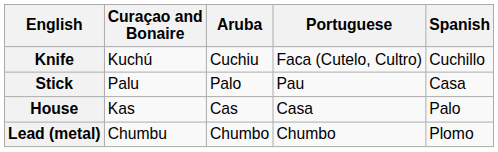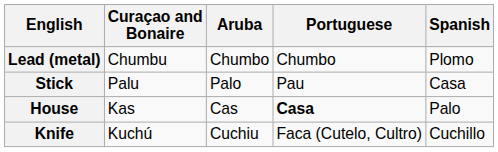 <table class="wikitable">
 <tr>
 <th scope="col">English</th>
 <th>Curaçao and <br>Bonaire</th>
 <th>Aruba</th>
 <th scope="col">Portuguese</th>
 <th scope="col">Spanish</th>
 </tr>
 <tr>
-<th scope="row">Knife</th>
-<td>Kuchú</td>
-<td>Cuchiu</td>
-<td>Faca (Cutelo, Cultro)</td>
-<td>Cuchillo</td>
+<th scope="row">Lead (metal)</th>
+<td>Chumbu</td>
+<td>Chumbo</td>
+<td>Chumbo</td>
+<td>Plomo</td>
 </tr>
 <tr>
 <th scope="row">Stick</th>
 <td>Palu</td>
 <td>Palo</td>
 <td>Pau</td>
 <td>Casa</td>
 </tr>
 <tr>
 <th scope="row">House</th>
 <td>Kas</td>
 <td>Cas</td>
-<td>Casa</td>
+<td><strong>Casa</strong></td>
 <td>Palo</td>
 </tr>
 <tr>
-<th scope="row">Lead (metal)</th>
-<td>Chumbu</td>
-<td>Chumbo</td>
-<td>Chumbo</td>
-<td>Plomo</td>
+<th scope="row">Knife</th>
+<td>Kuchú</td>
+<td>Cuchiu</td>
+<td>Faca (Cutelo, Cultro)</td>
+<td>Cuchillo</td>
 </tr>
 </table>
